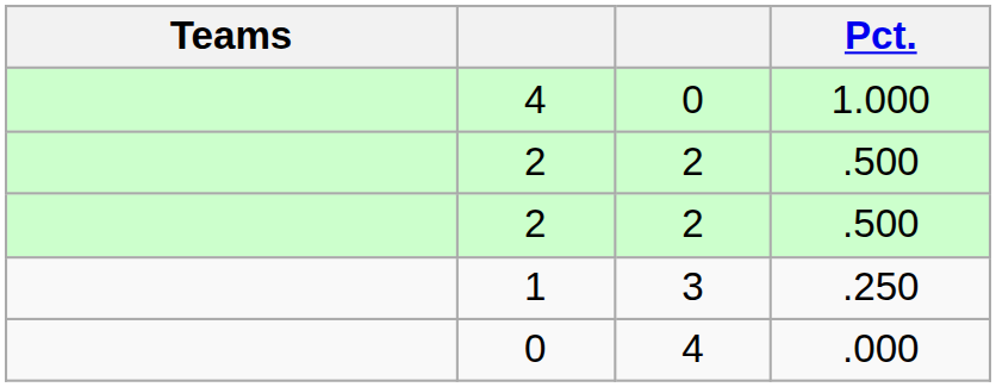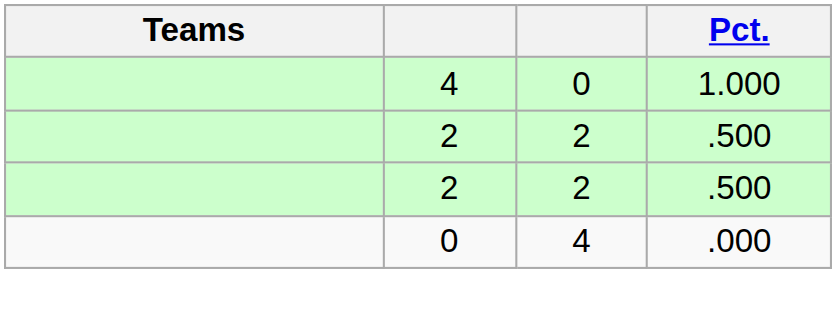 <table class="wikitable" width="400" style="text-align:center;">
 <tr>
 <th width="20%">Teams</th>
 <th width="7%"></th>
 <th width="7%"></th>
 <th width="8%"><a href='#'>Pct.</a></th>
 </tr>
 <tr style="background-color:#cfc">
 <td align=left></td>
 <td>4</td>
 <td>0</td>
 <td>1.000</td>
 </tr>
 <tr style="background-color:#cfc">
 <td align=left></td>
 <td>2</td>
 <td>2</td>
 <td>.500</td>
 </tr>
 <tr style="background-color:#cfc">
 <td align=left></td>
 <td>2</td>
 <td>2</td>
 <td>.500</td>
 </tr>
 <tr>
 <td align=left></td>
-<td>1</td>
-<td>3</td>
-<td>.250</td>
-</tr>
-<tr>
-<td align=left></td>
 <td>0</td>
 <td>4</td>
 <td>.000</td>
 </tr>
 </table>
